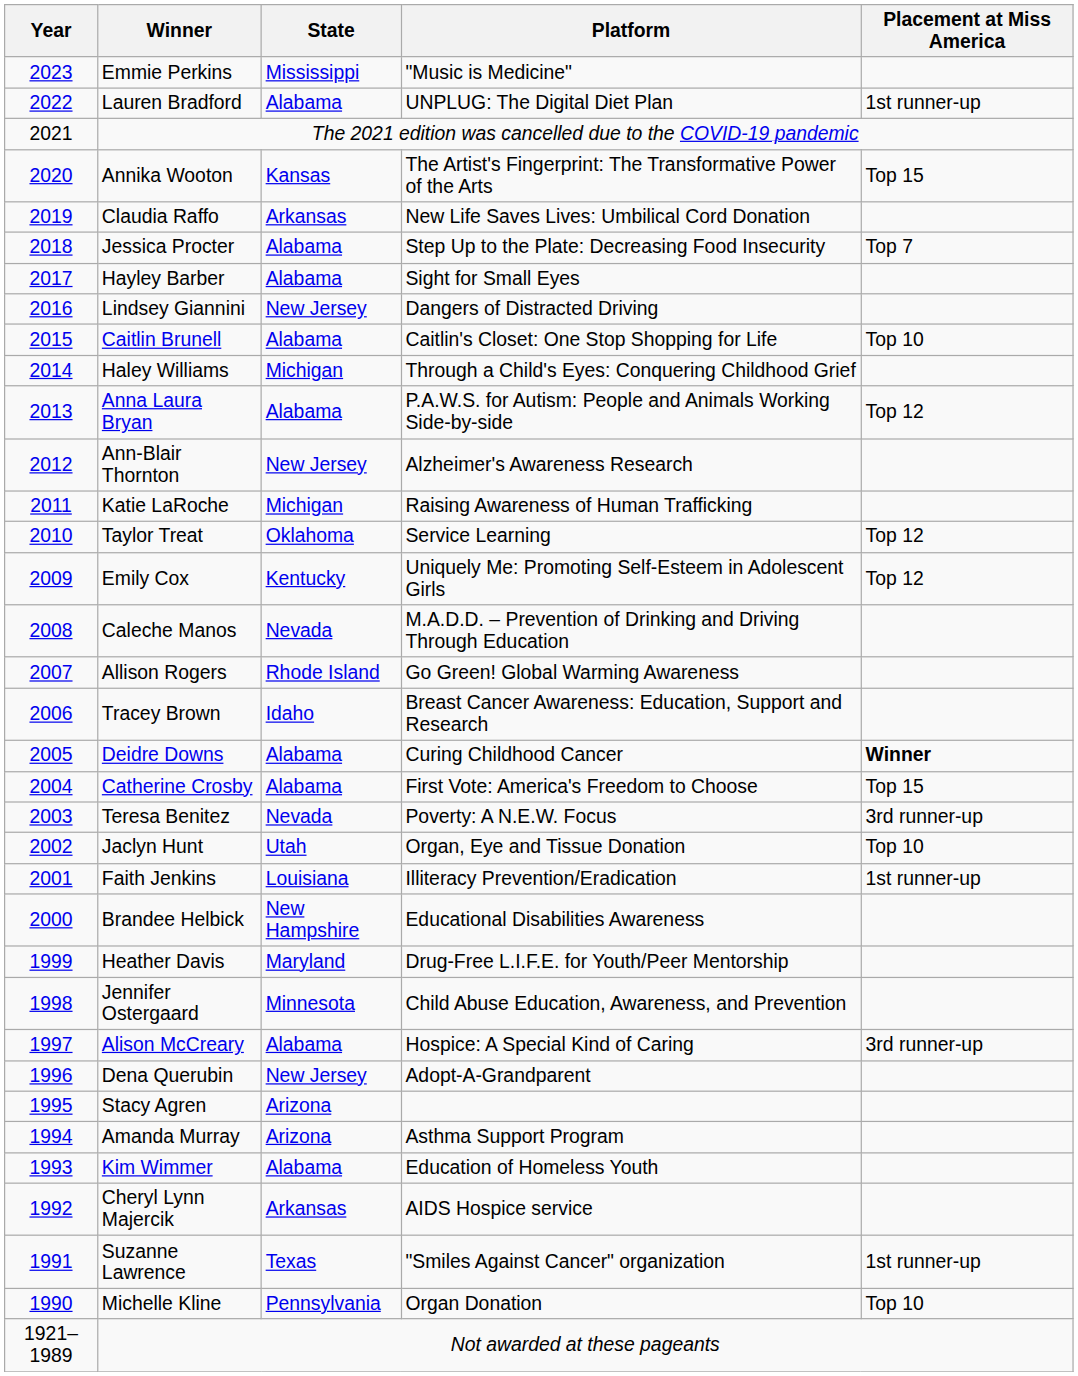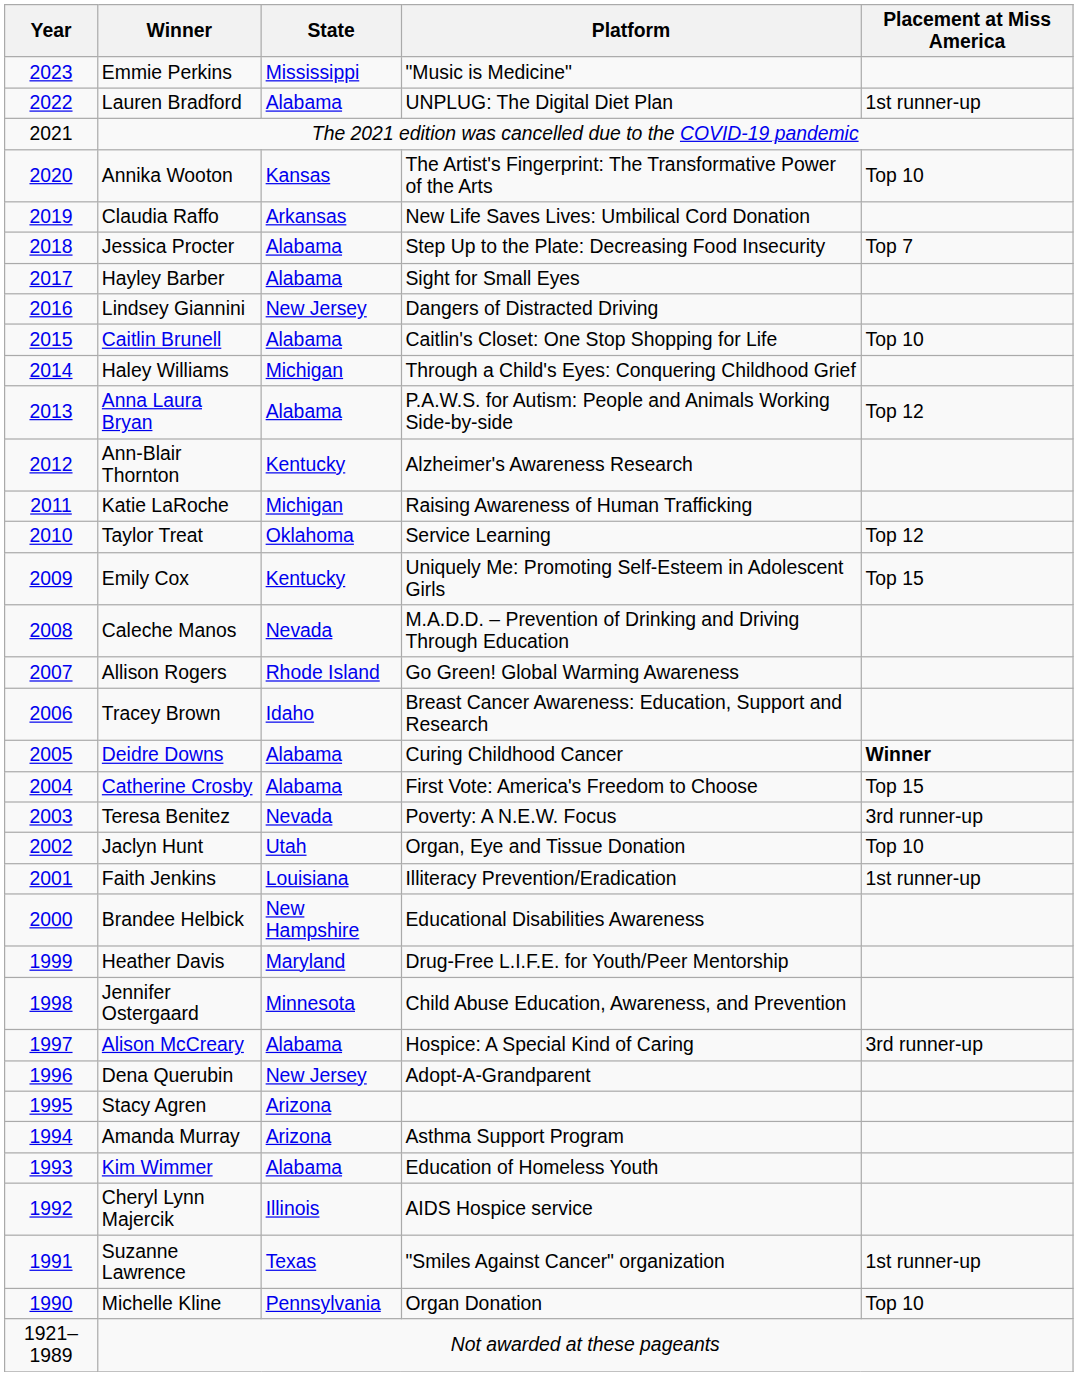 <table class="wikitable sortable collapsible" style="width:100%">
 <tr>
 <th>Year</th>
 <th>Winner</th>
 <th>State</th>
 <th>Platform</th>
 <th>Placement at Miss America</th>
 </tr>
 <tr>
 <td align="center"><a href='#'>2023</a></td>
 <td>Emmie Perkins</td>
 <td><a href='#'>Mississippi</a></td>
 <td>"Music is Medicine"</td>
 <td></td>
 </tr>
 <tr>
 <td style="text-align:center;"><a href='#'>2022</a></td>
 <td>Lauren Bradford</td>
 <td><a href='#'>Alabama</a></td>
 <td>UNPLUG: The Digital Diet Plan</td>
 <td>1st runner-up</td>
 </tr>
 <tr>
 <td align="center">2021</td>
 <td colspan="4" align="center"><em>The 2021 edition was cancelled due to the <a href='#'>COVID-19 pandemic</a></em></td>
 </tr>
 <tr>
 <td style="text-align:center;"><a href='#'>2020</a></td>
 <td>Annika Wooton</td>
 <td><a href='#'>Kansas</a></td>
 <td>The Artist's Fingerprint: The Transformative Power of the Arts</td>
-<td>Top 15</td>
+<td>Top 10</td>
 </tr>
 <tr>
 <td style="text-align:center;"><a href='#'>2019</a></td>
 <td>Claudia Raffo</td>
 <td><a href='#'>Arkansas</a></td>
 <td>New Life Saves Lives: Umbilical Cord Donation</td>
 <td></td>
 </tr>
 <tr>
 <td style="text-align:center;"><a href='#'>2018</a></td>
 <td>Jessica Procter</td>
 <td><a href='#'>Alabama</a></td>
 <td>Step Up to the Plate: Decreasing Food Insecurity</td>
 <td>Top 7</td>
 </tr>
 <tr>
 <td style="text-align:center;"><a href='#'>2017</a></td>
 <td>Hayley Barber</td>
 <td><a href='#'>Alabama</a></td>
 <td>Sight for Small Eyes</td>
 <td></td>
 </tr>
 <tr>
 <td style="text-align:center;"><a href='#'>2016</a></td>
 <td>Lindsey Giannini</td>
 <td><a href='#'>New Jersey</a></td>
 <td>Dangers of Distracted Driving</td>
 <td></td>
 </tr>
 <tr>
 <td style="text-align:center;"><a href='#'>2015</a></td>
 <td><a href='#'>Caitlin Brunell</a></td>
 <td><a href='#'>Alabama</a></td>
 <td>Caitlin's Closet: One Stop Shopping for Life</td>
 <td>Top 10</td>
 </tr>
 <tr>
 <td style="text-align:center;"><a href='#'>2014</a></td>
 <td>Haley Williams</td>
 <td><a href='#'>Michigan</a></td>
 <td>Through a Child's Eyes: Conquering Childhood Grief</td>
 <td></td>
 </tr>
 <tr>
 <td style="text-align:center;"><a href='#'>2013</a></td>
 <td><a href='#'>Anna Laura Bryan</a></td>
 <td><a href='#'>Alabama</a></td>
 <td>P.A.W.S. for Autism: People and Animals Working Side-by-side</td>
 <td>Top 12</td>
 </tr>
 <tr>
 <td style="text-align:center;"><a href='#'>2012</a></td>
 <td>Ann-Blair Thornton</td>
-<td><a href='#'>New Jersey</a></td>
+<td><a href='#'>Kentucky</a></td>
 <td>Alzheimer's Awareness Research</td>
 <td></td>
 </tr>
 <tr>
 <td style="text-align:center;"><a href='#'>2011</a></td>
 <td>Katie LaRoche</td>
 <td><a href='#'>Michigan</a></td>
 <td>Raising Awareness of Human Trafficking</td>
 <td></td>
 </tr>
 <tr>
 <td style="text-align:center;"><a href='#'>2010</a></td>
 <td>Taylor Treat</td>
 <td><a href='#'>Oklahoma</a></td>
 <td>Service Learning</td>
 <td>Top 12</td>
 </tr>
 <tr>
 <td style="text-align:center;"><a href='#'>2009</a></td>
 <td>Emily Cox</td>
 <td><a href='#'>Kentucky</a></td>
 <td>Uniquely Me: Promoting Self-Esteem in Adolescent Girls</td>
-<td>Top 12</td>
+<td>Top 15</td>
 </tr>
 <tr>
 <td style="text-align:center;"><a href='#'>2008</a></td>
 <td>Caleche Manos</td>
 <td><a href='#'>Nevada</a></td>
 <td>M.A.D.D. – Prevention of Drinking and Driving Through Education</td>
 <td></td>
 </tr>
 <tr>
 <td style="text-align:center;"><a href='#'>2007</a></td>
 <td>Allison Rogers</td>
 <td><a href='#'>Rhode Island</a></td>
 <td>Go Green! Global Warming Awareness</td>
 <td></td>
 </tr>
 <tr>
 <td style="text-align:center;"><a href='#'>2006</a></td>
 <td>Tracey Brown</td>
 <td><a href='#'>Idaho</a></td>
 <td>Breast Cancer Awareness: Education, Support and Research</td>
 <td></td>
 </tr>
 <tr>
 <td style="text-align:center;"><a href='#'>2005</a></td>
 <td><a href='#'>Deidre Downs</a></td>
 <td><a href='#'>Alabama</a></td>
 <td>Curing Childhood Cancer</td>
 <td data-sort-value="1"><strong>Winner</strong></td>
 </tr>
 <tr>
 <td style="text-align:center;"><a href='#'>2004</a></td>
 <td><a href='#'>Catherine Crosby</a></td>
 <td><a href='#'>Alabama</a></td>
 <td>First Vote: America's Freedom to Choose</td>
 <td>Top 15</td>
 </tr>
 <tr>
 <td style="text-align:center;"><a href='#'>2003</a></td>
 <td>Teresa Benitez</td>
 <td><a href='#'>Nevada</a></td>
 <td>Poverty: A N.E.W. Focus</td>
 <td>3rd runner-up</td>
 </tr>
 <tr>
 <td style="text-align:center;"><a href='#'>2002</a></td>
 <td>Jaclyn Hunt</td>
 <td><a href='#'>Utah</a></td>
 <td>Organ, Eye and Tissue Donation</td>
 <td>Top 10</td>
 </tr>
 <tr>
 <td style="text-align:center;"><a href='#'>2001</a></td>
 <td>Faith Jenkins</td>
 <td><a href='#'>Louisiana</a></td>
 <td>Illiteracy Prevention/Eradication</td>
 <td>1st runner-up</td>
 </tr>
 <tr>
 <td style="text-align:center;"><a href='#'>2000</a></td>
 <td>Brandee Helbick</td>
 <td><a href='#'>New Hampshire</a></td>
 <td>Educational Disabilities Awareness</td>
 <td></td>
 </tr>
 <tr>
 <td style="text-align:center;"><a href='#'>1999</a></td>
 <td>Heather Davis</td>
 <td><a href='#'>Maryland</a></td>
 <td>Drug-Free L.I.F.E. for Youth/Peer Mentorship</td>
 <td></td>
 </tr>
 <tr>
 <td style="text-align:center;"><a href='#'>1998</a></td>
 <td>Jennifer Ostergaard</td>
 <td><a href='#'>Minnesota</a></td>
 <td>Child Abuse Education, Awareness, and Prevention</td>
 <td></td>
 </tr>
 <tr>
 <td style="text-align:center;"><a href='#'>1997</a></td>
 <td><a href='#'>Alison McCreary</a></td>
 <td><a href='#'>Alabama</a></td>
 <td>Hospice: A Special Kind of Caring</td>
 <td>3rd runner-up</td>
 </tr>
 <tr>
 <td style="text-align:center;"><a href='#'>1996</a></td>
 <td>Dena Querubin</td>
 <td><a href='#'>New Jersey</a></td>
 <td>Adopt-A-Grandparent</td>
 <td></td>
 </tr>
 <tr>
 <td style="text-align:center;"><a href='#'>1995</a></td>
 <td>Stacy Agren</td>
 <td><a href='#'>Arizona</a></td>
 <td></td>
 <td></td>
 </tr>
 <tr>
 <td style="text-align:center;"><a href='#'>1994</a></td>
 <td>Amanda Murray</td>
 <td><a href='#'>Arizona</a></td>
 <td>Asthma Support Program</td>
 <td></td>
 </tr>
 <tr>
 <td style="text-align:center;"><a href='#'>1993</a></td>
 <td><a href='#'>Kim Wimmer</a></td>
 <td><a href='#'>Alabama</a></td>
 <td>Education of Homeless Youth</td>
 <td></td>
 </tr>
 <tr>
 <td style="text-align:center;"><a href='#'>1992</a></td>
 <td>Cheryl Lynn Majercik</td>
-<td><a href='#'>Arkansas</a></td>
+<td><a href='#'>Illinois</a></td>
 <td>AIDS Hospice service</td>
 <td></td>
 </tr>
 <tr>
 <td style="text-align:center;"><a href='#'>1991</a></td>
 <td>Suzanne Lawrence</td>
 <td><a href='#'>Texas</a></td>
 <td>"Smiles Against Cancer" organization</td>
 <td>1st runner-up</td>
 </tr>
 <tr>
 <td style="text-align:center;"><a href='#'>1990</a></td>
 <td>Michelle Kline</td>
 <td><a href='#'>Pennsylvania</a></td>
 <td>Organ Donation</td>
 <td>Top 10</td>
 </tr>
 <tr>
 <td style="text-align:center;">1921–1989</td>
 <td colspan="4" style="text-align:center;"><em>Not awarded at these pageants</em></td>
 </tr>
 </table>
